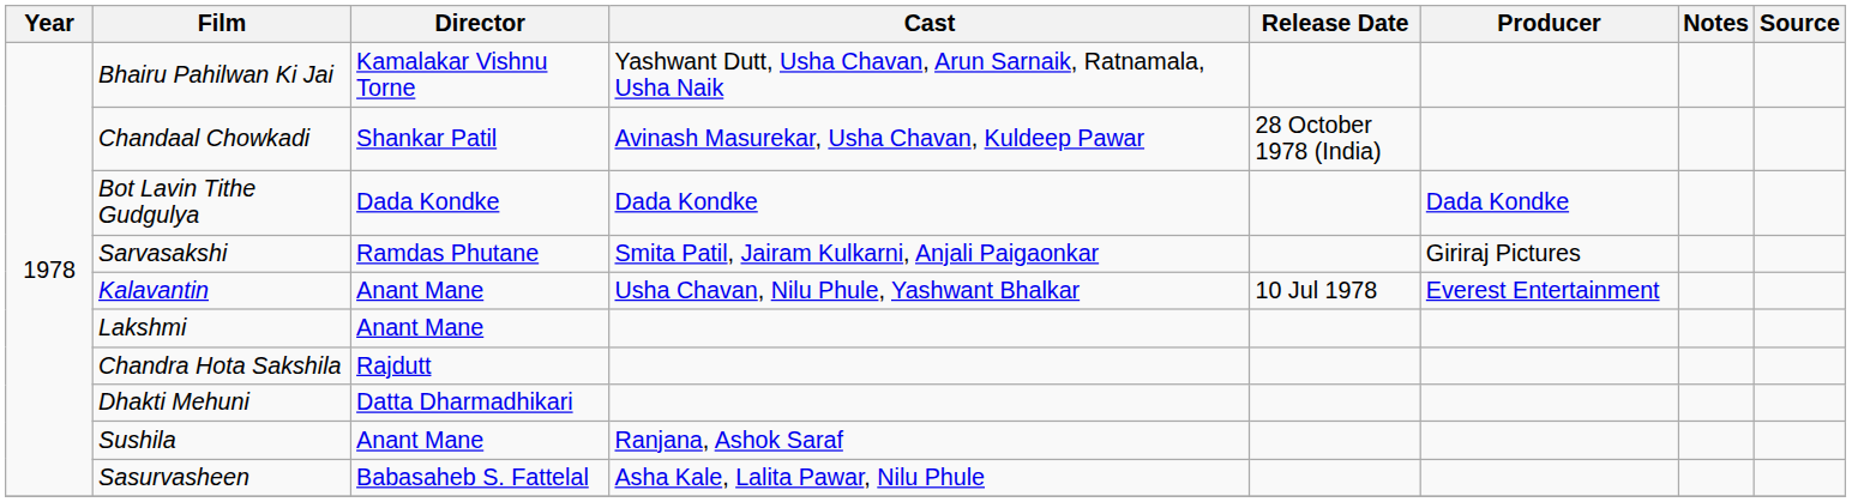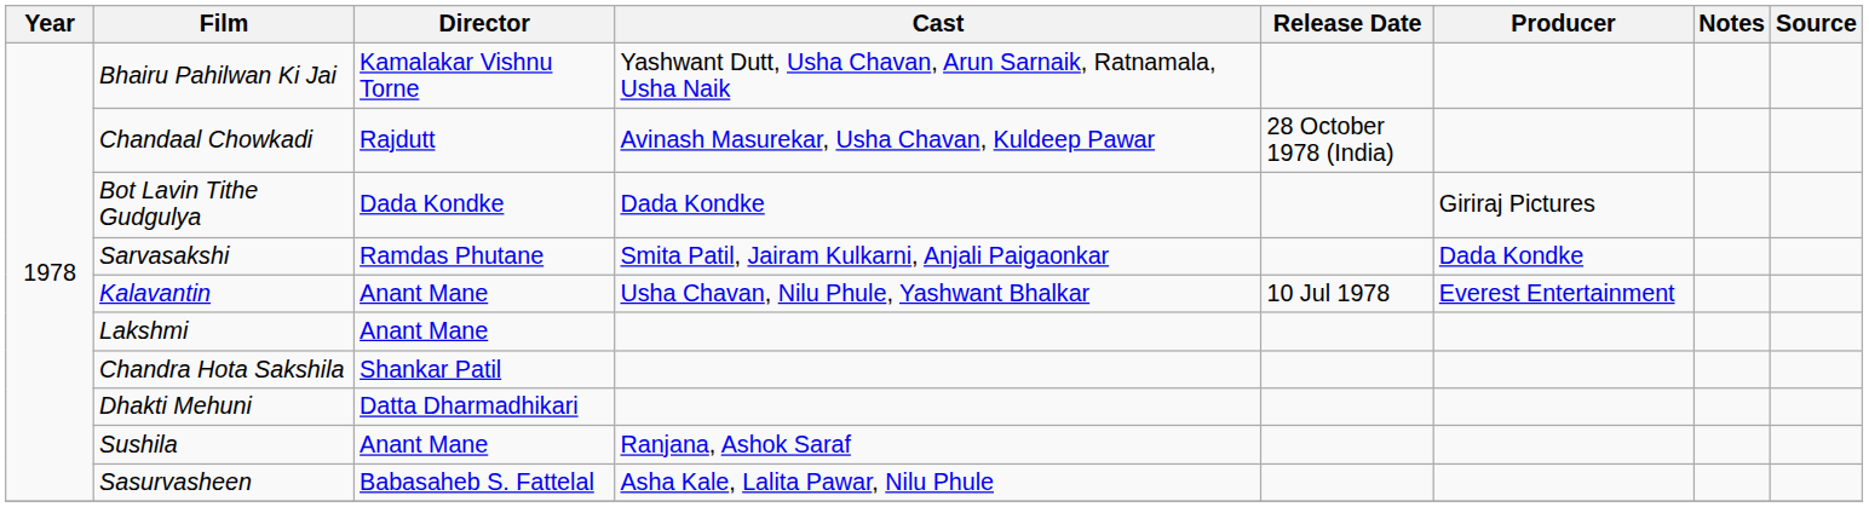 <table class ="wikitable sortable collapsible">
 <tr>
 <th style="width: 05%;">Year</th>
 <th style="width: 15%;">Film</th>
 <th style="width: 15%;">Director</th>
 <th style="width: 40%;" class="unsortable">Cast</th>
 <th style="width: 10%;">Release Date</th>
 <th style="width: 15%;" class="unsortable">Producer</th>
 <th style="width: 15%;" class="unsortable">Notes</th>
 <th style="width: 15%;" class="unsortable">Source</th>
 </tr>
 <tr>
 <td rowspan=10 align="center">1978</td>
 <td><em>Bhairu Pahilwan Ki Jai</em></td>
 <td><a href='#'>Kamalakar Vishnu Torne</a></td>
 <td>Yashwant Dutt, <a href='#'>Usha Chavan</a>, <a href='#'>Arun Sarnaik</a>, Ratnamala, <a href='#'>Usha Naik</a></td>
 <td></td>
 <td></td>
 <td></td>
 <td></td>
 </tr>
 <tr>
 <td><em>Chandaal Chowkadi</em></td>
-<td><a href='#'>Shankar Patil</a></td>
+<td><a href='#'>Rajdutt</a></td>
 <td><a href='#'>Avinash Masurekar</a>, <a href='#'>Usha Chavan</a>, <a href='#'>Kuldeep Pawar</a></td>
 <td>28 October 1978 (India)</td>
 <td></td>
 <td></td>
 <td></td>
 </tr>
 <tr>
 <td><em>Bot Lavin Tithe Gudgulya</em></td>
 <td><a href='#'>Dada Kondke</a></td>
 <td><a href='#'>Dada Kondke</a></td>
 <td></td>
-<td><a href='#'>Dada Kondke</a></td>
+<td>Giriraj Pictures</td>
 <td></td>
 <td></td>
 </tr>
 <tr>
 <td><em>Sarvasakshi</em></td>
 <td><a href='#'>Ramdas Phutane</a></td>
 <td><a href='#'>Smita Patil</a>, <a href='#'>Jairam Kulkarni</a>, <a href='#'>Anjali Paigaonkar</a></td>
 <td></td>
-<td>Giriraj Pictures</td>
+<td><a href='#'>Dada Kondke</a></td>
 <td></td>
 <td></td>
 </tr>
 <tr>
 <td><em><a href='#'>Kalavantin</a></em></td>
 <td><a href='#'>Anant Mane</a></td>
 <td><a href='#'>Usha Chavan</a>, <a href='#'>Nilu Phule</a>, <a href='#'>Yashwant Bhalkar</a></td>
 <td>10 Jul 1978</td>
 <td><a href='#'>Everest Entertainment</a></td>
 <td></td>
 <td></td>
 </tr>
 <tr>
 <td><em>Lakshmi</em></td>
 <td><a href='#'>Anant Mane</a></td>
 <td></td>
 <td></td>
 <td></td>
 <td></td>
 <td></td>
 </tr>
 <tr>
 <td><em>Chandra Hota Sakshila</em></td>
-<td><a href='#'>Rajdutt</a></td>
+<td><a href='#'>Shankar Patil</a></td>
 <td></td>
 <td></td>
 <td></td>
 <td></td>
 <td></td>
 </tr>
 <tr>
 <td><em>Dhakti Mehuni</em></td>
 <td><a href='#'>Datta Dharmadhikari</a></td>
 <td></td>
 <td></td>
 <td></td>
 <td></td>
 <td></td>
 </tr>
 <tr>
 <td><em>Sushila</em></td>
 <td><a href='#'>Anant Mane</a></td>
 <td><a href='#'>Ranjana</a>, <a href='#'>Ashok Saraf</a></td>
 <td></td>
 <td></td>
 <td></td>
 <td></td>
 </tr>
 <tr>
 <td><em>Sasurvasheen</em></td>
 <td><a href='#'>Babasaheb S. Fattelal</a></td>
 <td><a href='#'>Asha Kale</a>, <a href='#'>Lalita Pawar</a>, <a href='#'>Nilu Phule</a></td>
 <td></td>
 <td></td>
 <td></td>
 <td></td>
 </tr>
 <tr>
 </tr>
 </table>
